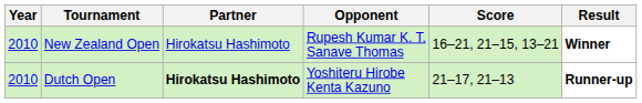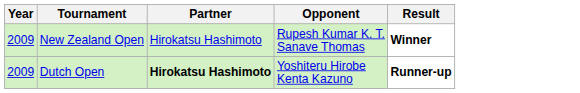 <table class="sortable wikitable" style="font-size: 90%;">
 <tr>
 <th>Year</th>
 <th>Tournament</th>
 <th>Partner</th>
 <th>Opponent</th>
-<th>Score</th>
 <th>Result</th>
 </tr>
 <tr style="background:#D4F1C5">
-<td align="center"><a href='#'>2010</a></td>
+<td align="center"><a href='#'>2009</a></td>
 <td align="left"><a href='#'>New Zealand Open</a></td>
 <td align="left"> <a href='#'>Hirokatsu Hashimoto</a></td>
 <td align="left"> <a href='#'>Rupesh Kumar K. T.</a><br> <a href='#'>Sanave Thomas</a></td>
-<td align="left">16–21, 21–15, 13–21</td>
 <td style="text-align:left; background:white"> <strong>Winner</strong></td>
 </tr>
 <tr style="background:#D4F1C5">
-<td align="center"><a href='#'>2010</a></td>
+<td align="center"><a href='#'>2009</a></td>
 <td align="left"><a href='#'>Dutch Open</a></td>
 <td align="left"><strong> Hirokatsu Hashimoto</strong></td>
 <td align="left"> <a href='#'>Yoshiteru Hirobe</a><br> <a href='#'>Kenta Kazuno</a></td>
-<td align="left">21–17, 21–13</td>
 <td style="text-align:left; background:white"> <strong>Runner-up</strong></td>
 </tr>
 </table>
